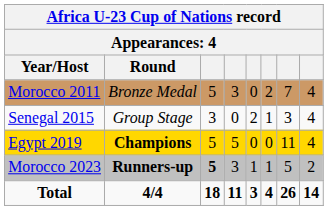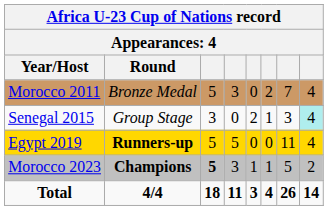 <table class="wikitable" style="text-align: center;">
 <tr>
 <th colspan="8"><a href='#'>Africa U-23 Cup of Nations</a> record</th>
 </tr>
 <tr>
 <th colspan="8">Appearances: 4</th>
 </tr>
 <tr>
 <th>Year/Host</th>
 <th>Round</th>
 <th></th>
 <th></th>
 <th></th>
 <th></th>
 <th></th>
 <th></th>
 </tr>
 <tr bgcolor="#cc9966">
 <td style="text-align: left"> <a href='#'>Morocco 2011</a></td>
 <td><em> Bronze Medal </em></td>
 <td>5</td>
 <td>3</td>
 <td>0</td>
 <td>2</td>
 <td>7</td>
 <td>4</td>
 </tr>
 <tr>
 <td style="text-align: left"> <a href='#'>Senegal 2015</a></td>
 <td><em> Group Stage </em></td>
 <td>3</td>
 <td>0</td>
 <td>2</td>
 <td>1</td>
 <td>3</td>
-<td>4</td>
+<td style="background: paleturquoise;">4</td>
 </tr>
 <tr bgcolor="gold">
 <td style="text-align: left"> <a href='#'>Egypt 2019</a></td>
-<td><strong>Champions</strong></td>
+<td><strong>Runners-up</strong></td>
 <td>5</td>
 <td>5</td>
 <td>0</td>
 <td>0</td>
 <td>11</td>
 <td>4</td>
 </tr>
 <tr bgcolor=silver>
 <td> <a href='#'>Morocco 2023</a></td>
-<td><strong>Runners-up</strong></td>
+<td><strong>Champions</strong></td>
 <td><strong>5</strong></td>
 <td>3</td>
 <td>1</td>
 <td>1</td>
 <td>5</td>
 <td>2</td>
 </tr>
 <tr>
 <td><strong>Total</strong></td>
 <td><strong>4/4</strong></td>
 <td><strong>18</strong></td>
 <td><strong>11</strong></td>
 <td><strong>3</strong></td>
 <td><strong>4</strong></td>
 <td><strong>26</strong></td>
 <td><strong>14</strong></td>
 </tr>
 </table>
